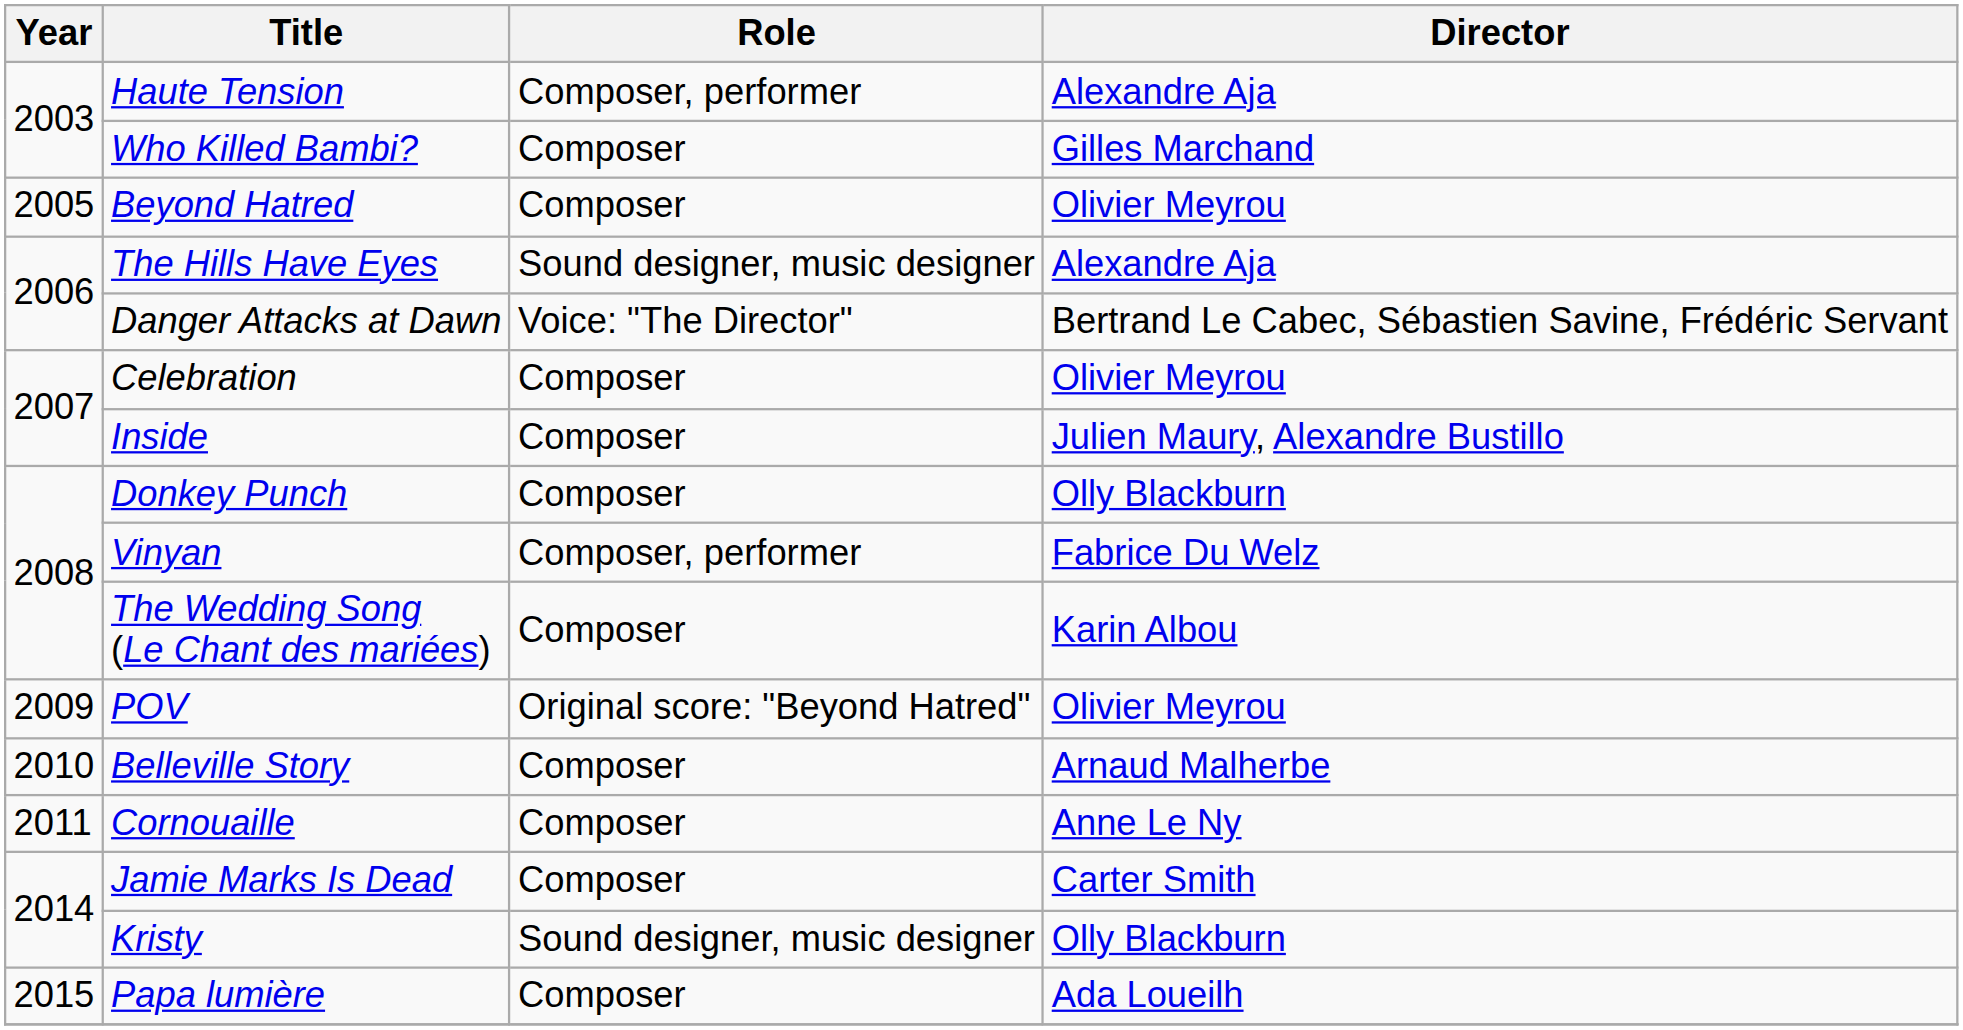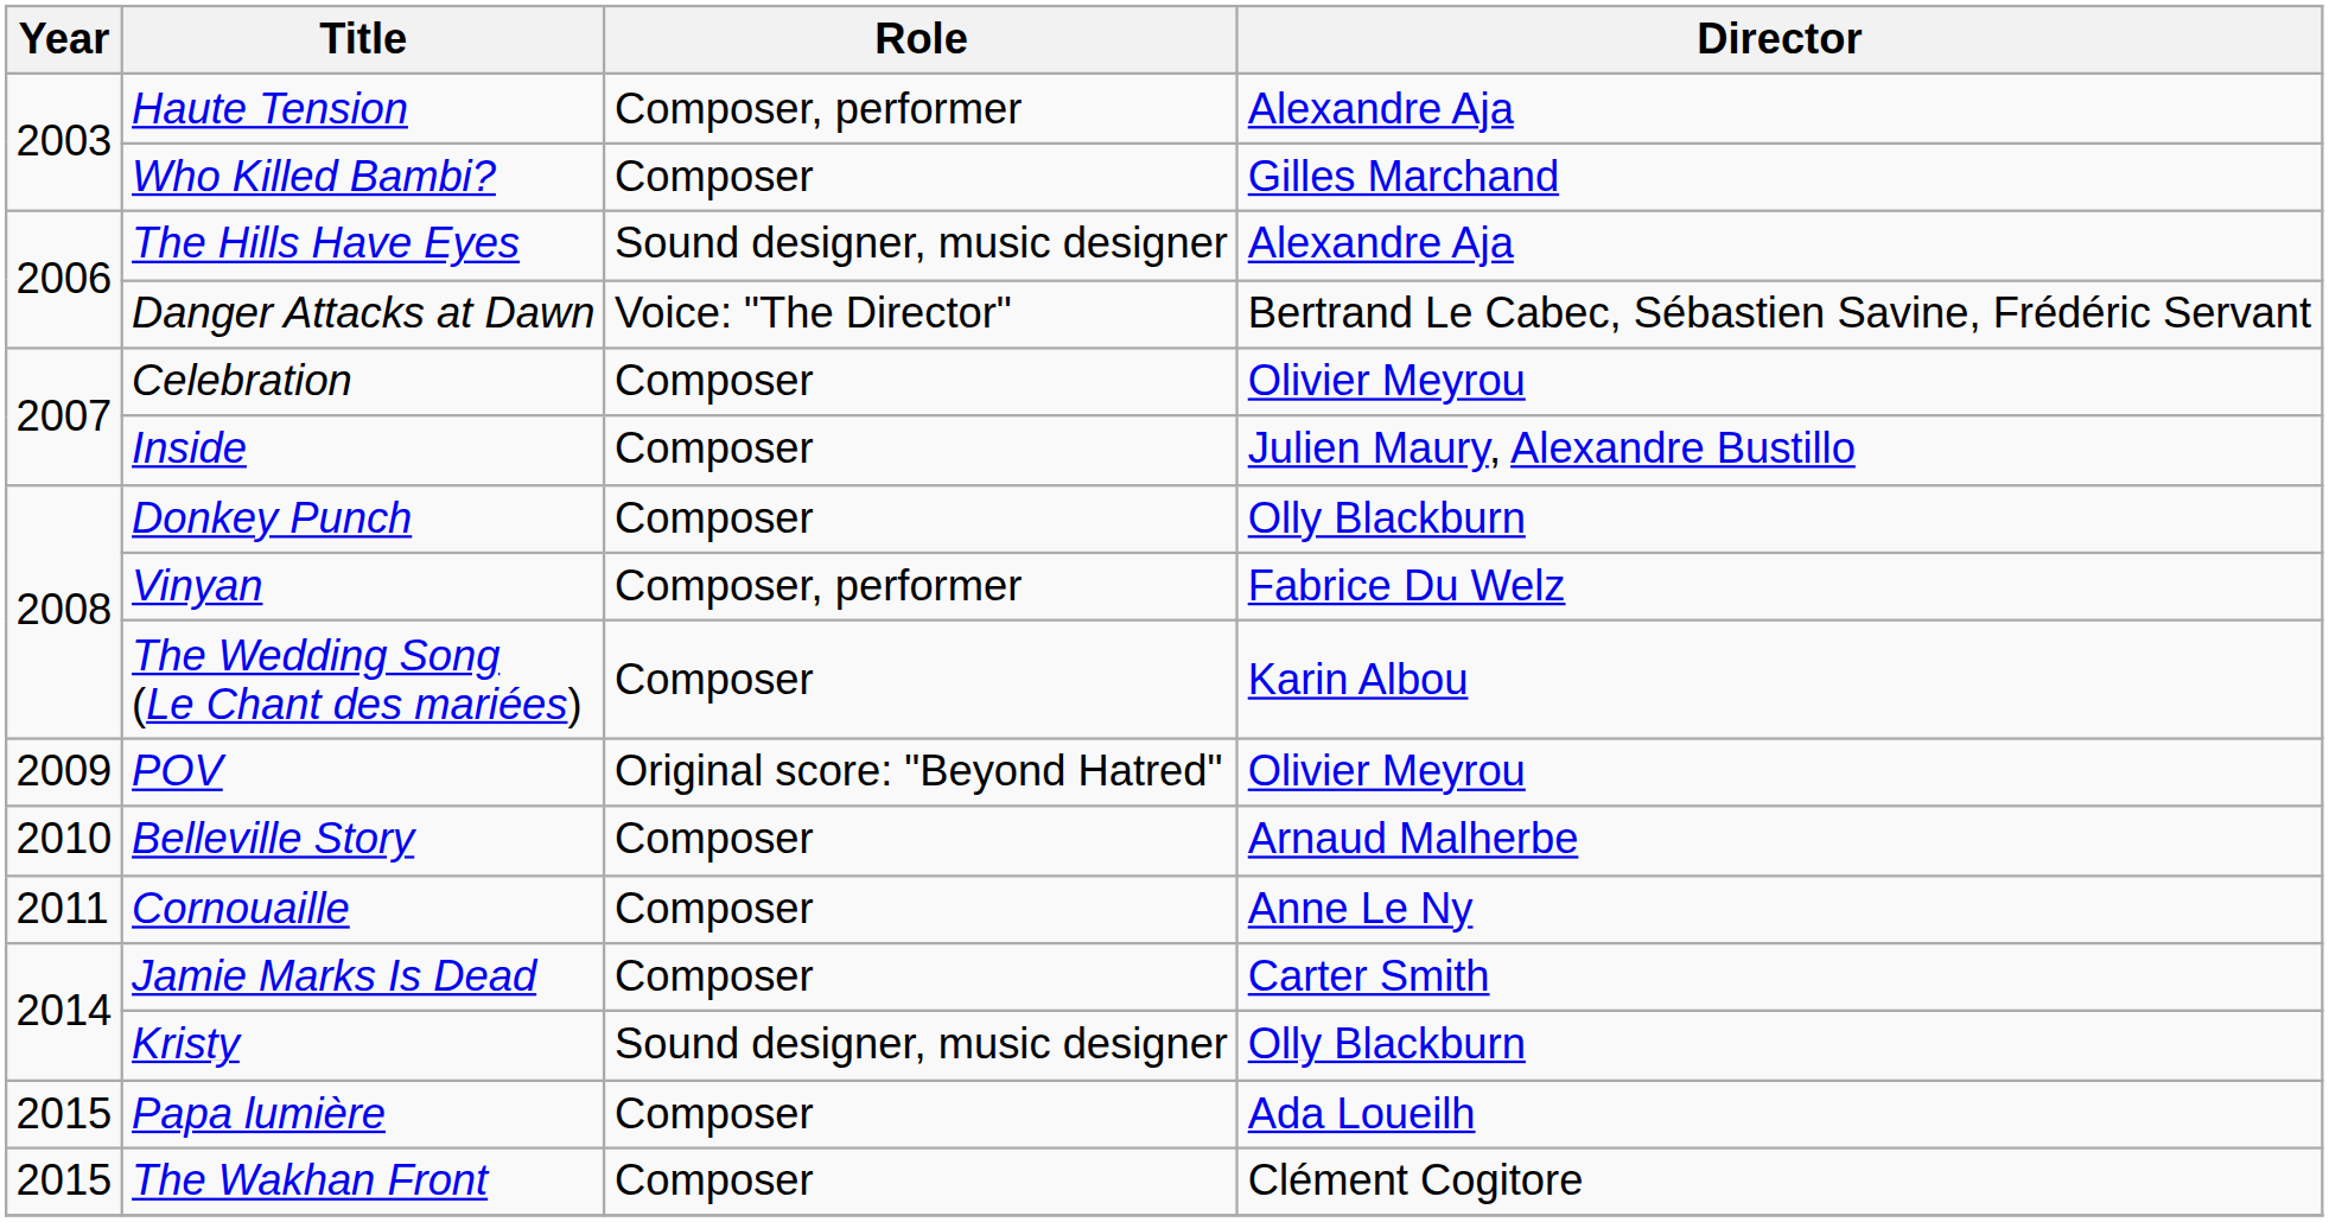 <table class="wikitable sortable">
 <tr>
 <th>Year</th>
 <th>Title</th>
 <th>Role</th>
 <th>Director</th>
 </tr>
 <tr>
 <td rowspan=2>2003</td>
 <td><em><a href='#'>Haute Tension</a></em></td>
 <td>Composer, performer</td>
 <td><a href='#'>Alexandre Aja</a></td>
 </tr>
 <tr>
 <td><em><a href='#'>Who Killed Bambi?</a></em></td>
 <td>Composer</td>
 <td><a href='#'>Gilles Marchand</a></td>
-</tr>
-<tr>
-<td>2005</td>
-<td><em><a href='#'>Beyond Hatred</a></em></td>
-<td>Composer</td>
-<td><a href='#'>Olivier Meyrou</a></td>
 </tr>
 <tr>
 <td rowspan="2">2006</td>
 <td><em><a href='#'>The Hills Have Eyes</a></em></td>
 <td>Sound designer, music designer</td>
 <td><a href='#'>Alexandre Aja</a></td>
 </tr>
 <tr>
 <td><em>Danger Attacks at Dawn</em></td>
 <td>Voice: "The Director"</td>
 <td>Bertrand Le Cabec, Sébastien Savine, Frédéric Servant</td>
 </tr>
 <tr>
 <td rowspan="2">2007</td>
 <td><em>Celebration</em></td>
 <td>Composer</td>
 <td><a href='#'>Olivier Meyrou</a></td>
 </tr>
 <tr>
 <td><em><a href='#'>Inside</a></em></td>
 <td>Composer</td>
 <td><a href='#'>Julien Maury</a>, <a href='#'>Alexandre Bustillo</a></td>
 </tr>
 <tr>
 <td rowspan="3">2008</td>
 <td><em><a href='#'>Donkey Punch</a></em></td>
 <td>Composer</td>
 <td><a href='#'>Olly Blackburn</a></td>
 </tr>
 <tr>
 <td><em><a href='#'>Vinyan</a></em></td>
 <td>Composer, performer</td>
 <td><a href='#'>Fabrice Du Welz</a></td>
 </tr>
 <tr>
 <td><em><a href='#'>The Wedding Song</a></em><br> (<em><a href='#'>Le Chant des mariées</a></em>)</td>
 <td>Composer</td>
 <td><a href='#'>Karin Albou</a></td>
 </tr>
 <tr>
 <td>2009</td>
 <td><em><a href='#'>POV</a></em></td>
 <td>Original score: "Beyond Hatred"</td>
 <td><a href='#'>Olivier Meyrou</a></td>
 </tr>
 <tr>
 <td>2010</td>
 <td><em><a href='#'>Belleville Story</a></em></td>
 <td>Composer</td>
 <td><a href='#'>Arnaud Malherbe</a></td>
 </tr>
 <tr>
 <td>2011</td>
 <td><em><a href='#'>Cornouaille</a></em></td>
 <td>Composer</td>
 <td><a href='#'>Anne Le Ny</a></td>
 </tr>
 <tr>
 <td rowspan="2">2014</td>
 <td><em><a href='#'>Jamie Marks Is Dead</a></em></td>
 <td>Composer</td>
 <td><a href='#'>Carter Smith</a></td>
 </tr>
 <tr>
 <td><em><a href='#'>Kristy</a></em></td>
 <td>Sound designer, music designer</td>
 <td><a href='#'>Olly Blackburn</a></td>
 </tr>
 <tr>
 <td>2015</td>
 <td><em><a href='#'>Papa lumière</a></em></td>
 <td>Composer</td>
 <td><a href='#'>Ada Loueilh</a></td>
 </tr>
 <tr>
+<td>2015</td>
+<td><em><a href='#'>The Wakhan Front</a></em></td>
+<td>Composer</td>
+<td>Clément Cogitore</td>
+</tr>
+<tr>
 </tr>
 </table>
